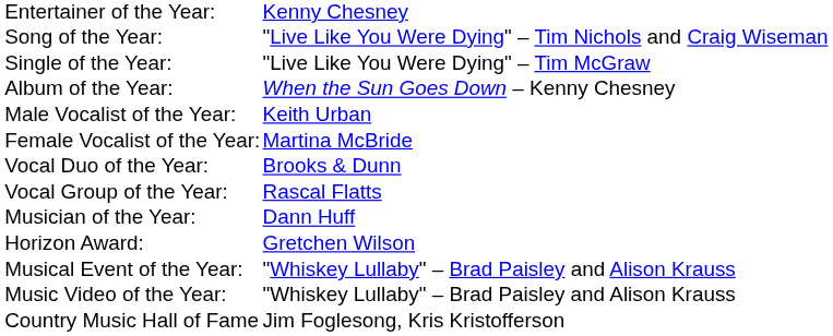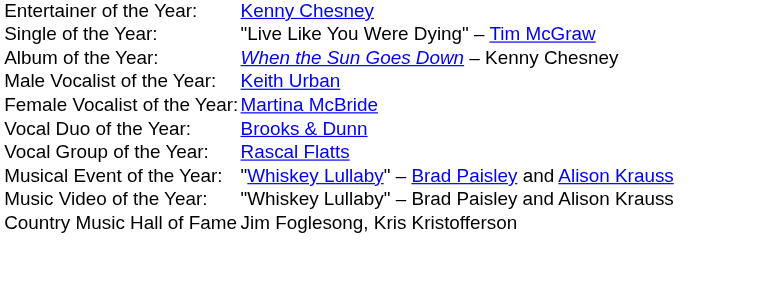 <table cellspacing="0" border="0" cellpadding="1">
 <tr>
 <td>Entertainer of the Year:</td>
 <td><a href='#'>Kenny Chesney</a></td>
-</tr>
-<tr>
-<td>Song of the Year:</td>
-<td>"<a href='#'>Live Like You Were Dying</a>" – <a href='#'>Tim Nichols</a> and <a href='#'>Craig Wiseman</a></td>
 </tr>
 <tr>
 <td>Single of the Year:</td>
 <td>"Live Like You Were Dying" – <a href='#'>Tim McGraw</a></td>
 </tr>
 <tr>
 <td>Album of the Year:</td>
 <td><em><a href='#'>When the Sun Goes Down</a></em> – Kenny Chesney</td>
 </tr>
 <tr>
 <td>Male Vocalist of the Year:</td>
 <td><a href='#'>Keith Urban</a></td>
 </tr>
 <tr>
 <td>Female Vocalist of the Year:</td>
 <td><a href='#'>Martina McBride</a></td>
 </tr>
 <tr>
 <td>Vocal Duo of the Year:</td>
 <td><a href='#'>Brooks & Dunn</a></td>
 </tr>
 <tr>
 <td>Vocal Group of the Year:</td>
 <td><a href='#'>Rascal Flatts</a></td>
 </tr>
 <tr>
-<td>Musician of the Year:</td>
-<td><a href='#'>Dann Huff</a></td>
-</tr>
-<tr>
-<td>Horizon Award:</td>
-<td><a href='#'>Gretchen Wilson</a></td>
-</tr>
-<tr>
 <td>Musical Event of the Year:</td>
 <td>"<a href='#'>Whiskey Lullaby</a>" – <a href='#'>Brad Paisley</a> and <a href='#'>Alison Krauss</a></td>
 </tr>
 <tr>
 <td>Music Video of the Year:</td>
 <td>"Whiskey Lullaby" – Brad Paisley and Alison Krauss</td>
 </tr>
 <tr>
 <td>Country Music Hall of Fame</td>
 <td>Jim Foglesong, Kris Kristofferson</td>
 </tr>
 </table>
